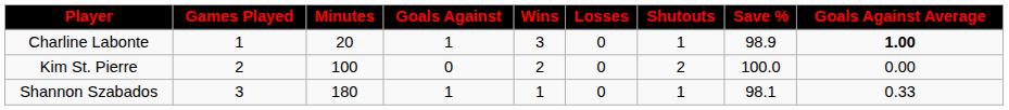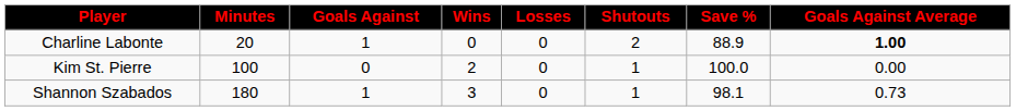 <table class="wikitable" style="width:80%;">
 <tr style="text-align:center; background:black; color:red;">
 <td><strong>Player</strong></td>
-<td><strong>Games Played</strong></td>
 <td><strong>Minutes</strong></td>
 <td><strong>Goals Against</strong></td>
 <td><strong>Wins</strong></td>
 <td><strong>Losses</strong></td>
 <td><strong>Shutouts</strong></td>
 <td><strong>Save %</strong></td>
 <td><strong>Goals Against Average</strong></td>
 </tr>
 <tr style="text-align:center;" bgcolor="">
 <td>Charline Labonte</td>
-<td>1</td>
 <td>20</td>
 <td>1</td>
-<td>3</td>
 <td>0</td>
-<td>1</td>
-<td>98.9</td>
+<td>0</td>
+<td>2</td>
+<td>88.9</td>
 <td><strong>1.00</strong></td>
 </tr>
 <tr style="text-align:center;" bgcolor="">
 <td>Kim St. Pierre</td>
-<td>2</td>
 <td>100</td>
 <td>0</td>
 <td>2</td>
 <td>0</td>
-<td>2</td>
+<td>1</td>
 <td>100.0</td>
 <td>0.00</td>
 </tr>
 <tr style="text-align:center;" bgcolor="">
 <td>Shannon Szabados</td>
-<td>3</td>
 <td>180</td>
 <td>1</td>
-<td>1</td>
+<td>3</td>
 <td>0</td>
 <td>1</td>
 <td>98.1</td>
-<td>0.33</td>
+<td>0.73</td>
 </tr>
 </table>
